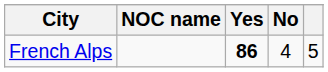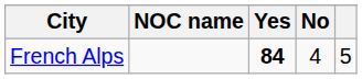 <table class="wikitable">
 <tr>
 </tr>
 <tr>
 <th>City</th>
 <th>NOC name</th>
 <th>Yes</th>
 <th>No</th>
 <th></th>
 </tr>
 <tr>
 <td><a href='#'>French Alps</a></td>
 <td></td>
-<td style="text-align:center;"><strong>86</strong></td>
+<td style="text-align:center;"><strong>84</strong></td>
 <td style="text-align:center;">4</td>
 <td style="text-align:center;">5</td>
 </tr>
 </table>
